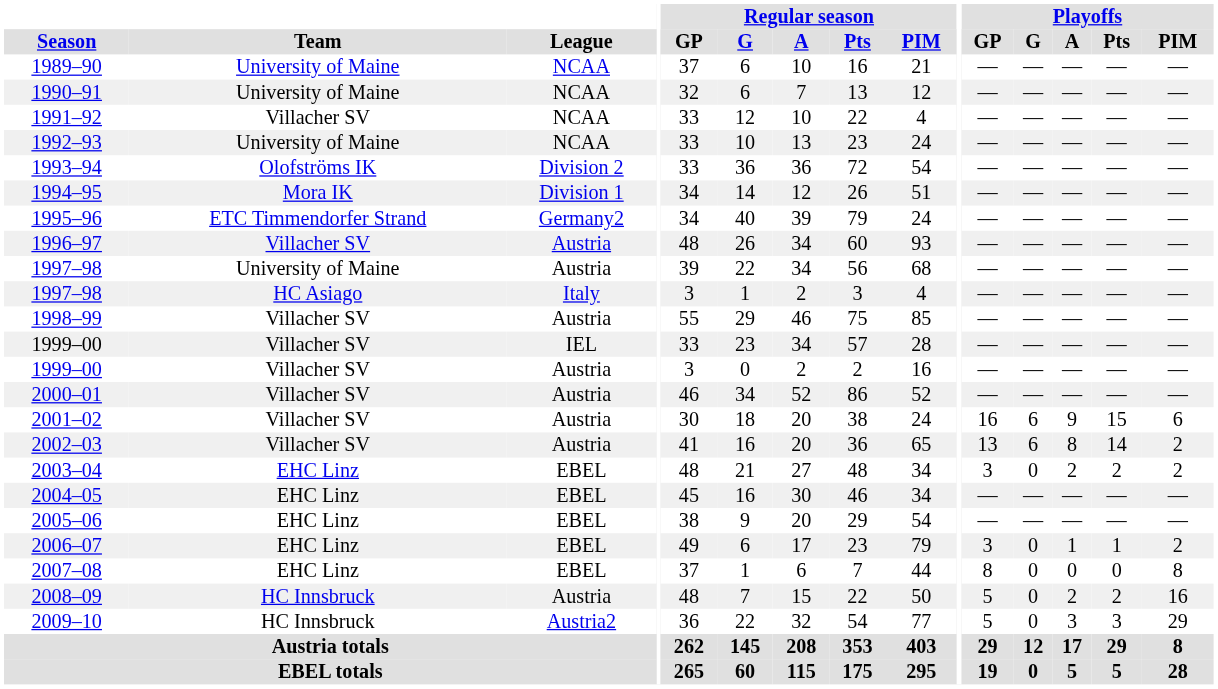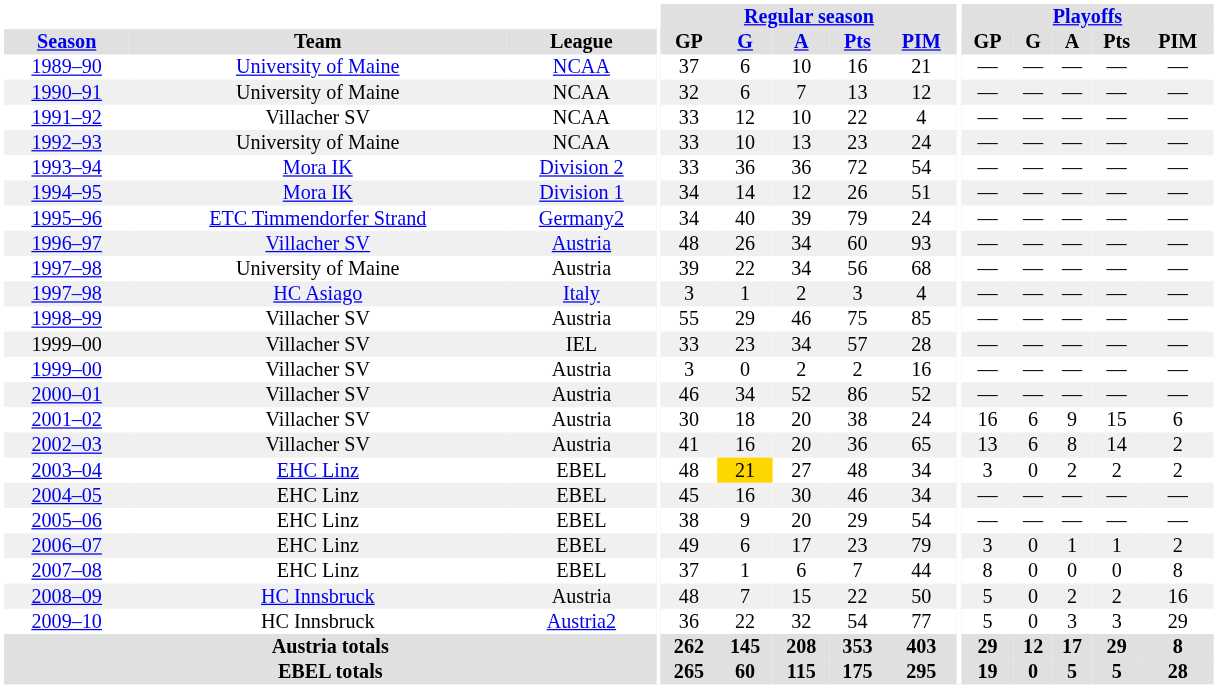 <table border="0" cellpadding="1" cellspacing="0" style="text-align:center; width:60em">
 <tr bgcolor="#e0e0e0">
 <th colspan="3" bgcolor="#ffffff"></th>
 <th rowspan="99" bgcolor="#ffffff"></th>
 <th colspan="5"><a href='#'>Regular season</a></th>
 <th rowspan="99" bgcolor="#ffffff"></th>
 <th colspan="5"><a href='#'>Playoffs</a></th>
 </tr>
 <tr bgcolor="#e0e0e0">
 <th><a href='#'>Season</a></th>
 <th>Team</th>
 <th>League</th>
 <th>GP</th>
 <th><a href='#'>G</a></th>
 <th><a href='#'>A</a></th>
 <th><a href='#'>Pts</a></th>
 <th><a href='#'>PIM</a></th>
 <th>GP</th>
 <th>G</th>
 <th>A</th>
 <th>Pts</th>
 <th>PIM</th>
 </tr>
 <tr>
 <td><a href='#'>1989–90</a></td>
 <td><a href='#'>University of Maine</a></td>
 <td><a href='#'>NCAA</a></td>
 <td>37</td>
 <td>6</td>
 <td>10</td>
 <td>16</td>
 <td>21</td>
 <td>—</td>
 <td>—</td>
 <td>—</td>
 <td>—</td>
 <td>—</td>
 </tr>
 <tr bgcolor="#f0f0f0">
 <td><a href='#'>1990–91</a></td>
 <td>University of Maine</td>
 <td>NCAA</td>
 <td>32</td>
 <td>6</td>
 <td>7</td>
 <td>13</td>
 <td>12</td>
 <td>—</td>
 <td>—</td>
 <td>—</td>
 <td>—</td>
 <td>—</td>
 </tr>
 <tr>
 <td><a href='#'>1991–92</a></td>
 <td>Villacher SV</td>
 <td>NCAA</td>
 <td>33</td>
 <td>12</td>
 <td>10</td>
 <td>22</td>
 <td>4</td>
 <td>—</td>
 <td>—</td>
 <td>—</td>
 <td>—</td>
 <td>—</td>
 </tr>
 <tr bgcolor="#f0f0f0">
 <td><a href='#'>1992–93</a></td>
 <td>University of Maine</td>
 <td>NCAA</td>
 <td>33</td>
 <td>10</td>
 <td>13</td>
 <td>23</td>
 <td>24</td>
 <td>—</td>
 <td>—</td>
 <td>—</td>
 <td>—</td>
 <td>—</td>
 </tr>
 <tr>
 <td><a href='#'>1993–94</a></td>
-<td><a href='#'>Olofströms IK</a></td>
+<td><a href='#'>Mora IK</a></td>
 <td><a href='#'>Division 2</a></td>
 <td>33</td>
 <td>36</td>
 <td>36</td>
 <td>72</td>
 <td>54</td>
 <td>—</td>
 <td>—</td>
 <td>—</td>
 <td>—</td>
 <td>—</td>
 </tr>
 <tr bgcolor="#f0f0f0">
 <td><a href='#'>1994–95</a></td>
 <td><a href='#'>Mora IK</a></td>
 <td><a href='#'>Division 1</a></td>
 <td>34</td>
 <td>14</td>
 <td>12</td>
 <td>26</td>
 <td>51</td>
 <td>—</td>
 <td>—</td>
 <td>—</td>
 <td>—</td>
 <td>—</td>
 </tr>
 <tr>
 <td><a href='#'>1995–96</a></td>
 <td><a href='#'>ETC Timmendorfer Strand</a></td>
 <td><a href='#'>Germany2</a></td>
 <td>34</td>
 <td>40</td>
 <td>39</td>
 <td>79</td>
 <td>24</td>
 <td>—</td>
 <td>—</td>
 <td>—</td>
 <td>—</td>
 <td>—</td>
 </tr>
 <tr bgcolor="#f0f0f0">
 <td><a href='#'>1996–97</a></td>
 <td><a href='#'>Villacher SV</a></td>
 <td><a href='#'>Austria</a></td>
 <td>48</td>
 <td>26</td>
 <td>34</td>
 <td>60</td>
 <td>93</td>
 <td>—</td>
 <td>—</td>
 <td>—</td>
 <td>—</td>
 <td>—</td>
 </tr>
 <tr>
 <td><a href='#'>1997–98</a></td>
 <td>University of Maine</td>
 <td>Austria</td>
 <td>39</td>
 <td>22</td>
 <td>34</td>
 <td>56</td>
 <td>68</td>
 <td>—</td>
 <td>—</td>
 <td>—</td>
 <td>—</td>
 <td>—</td>
 </tr>
 <tr bgcolor="#f0f0f0">
 <td><a href='#'>1997–98</a></td>
 <td><a href='#'>HC Asiago</a></td>
 <td><a href='#'>Italy</a></td>
 <td>3</td>
 <td>1</td>
 <td>2</td>
 <td>3</td>
 <td>4</td>
 <td>—</td>
 <td>—</td>
 <td>—</td>
 <td>—</td>
 <td>—</td>
 </tr>
 <tr>
 <td><a href='#'>1998–99</a></td>
 <td>Villacher SV</td>
 <td>Austria</td>
 <td>55</td>
 <td>29</td>
 <td>46</td>
 <td>75</td>
 <td>85</td>
 <td>—</td>
 <td>—</td>
 <td>—</td>
 <td>—</td>
 <td>—</td>
 </tr>
 <tr bgcolor="#f0f0f0">
 <td>1999–00</td>
 <td>Villacher SV</td>
 <td>IEL</td>
 <td>33</td>
 <td>23</td>
 <td>34</td>
 <td>57</td>
 <td>28</td>
 <td>—</td>
 <td>—</td>
 <td>—</td>
 <td>—</td>
 <td>—</td>
 </tr>
 <tr>
 <td><a href='#'>1999–00</a></td>
 <td>Villacher SV</td>
 <td>Austria</td>
 <td>3</td>
 <td>0</td>
 <td>2</td>
 <td>2</td>
 <td>16</td>
 <td>—</td>
 <td>—</td>
 <td>—</td>
 <td>—</td>
 <td>—</td>
 </tr>
 <tr bgcolor="#f0f0f0">
 <td><a href='#'>2000–01</a></td>
 <td>Villacher SV</td>
 <td>Austria</td>
 <td>46</td>
 <td>34</td>
 <td>52</td>
 <td>86</td>
 <td>52</td>
 <td>—</td>
 <td>—</td>
 <td>—</td>
 <td>—</td>
 <td>—</td>
 </tr>
 <tr>
 <td><a href='#'>2001–02</a></td>
 <td>Villacher SV</td>
 <td>Austria</td>
 <td>30</td>
 <td>18</td>
 <td>20</td>
 <td>38</td>
 <td>24</td>
 <td>16</td>
 <td>6</td>
 <td>9</td>
 <td>15</td>
 <td>6</td>
 </tr>
 <tr bgcolor="#f0f0f0">
 <td><a href='#'>2002–03</a></td>
 <td>Villacher SV</td>
 <td>Austria</td>
 <td>41</td>
 <td>16</td>
 <td>20</td>
 <td>36</td>
 <td>65</td>
 <td>13</td>
 <td>6</td>
 <td>8</td>
 <td>14</td>
 <td>2</td>
 </tr>
 <tr>
 <td><a href='#'>2003–04</a></td>
 <td><a href='#'>EHC Linz</a></td>
 <td>EBEL</td>
 <td>48</td>
-<td>21</td>
+<td style="background: gold;">21</td>
 <td>27</td>
 <td>48</td>
 <td>34</td>
 <td>3</td>
 <td>0</td>
 <td>2</td>
 <td>2</td>
 <td>2</td>
 </tr>
 <tr bgcolor="#f0f0f0">
 <td><a href='#'>2004–05</a></td>
 <td>EHC Linz</td>
 <td>EBEL</td>
 <td>45</td>
 <td>16</td>
 <td>30</td>
 <td>46</td>
 <td>34</td>
 <td>—</td>
 <td>—</td>
 <td>—</td>
 <td>—</td>
 <td>—</td>
 </tr>
 <tr>
 <td><a href='#'>2005–06</a></td>
 <td>EHC Linz</td>
 <td>EBEL</td>
 <td>38</td>
 <td>9</td>
 <td>20</td>
 <td>29</td>
 <td>54</td>
 <td>—</td>
 <td>—</td>
 <td>—</td>
 <td>—</td>
 <td>—</td>
 </tr>
 <tr bgcolor="#f0f0f0">
 <td><a href='#'>2006–07</a></td>
 <td>EHC Linz</td>
 <td>EBEL</td>
 <td>49</td>
 <td>6</td>
 <td>17</td>
 <td>23</td>
 <td>79</td>
 <td>3</td>
 <td>0</td>
 <td>1</td>
 <td>1</td>
 <td>2</td>
 </tr>
 <tr>
 <td><a href='#'>2007–08</a></td>
 <td>EHC Linz</td>
 <td>EBEL</td>
 <td>37</td>
 <td>1</td>
 <td>6</td>
 <td>7</td>
 <td>44</td>
 <td>8</td>
 <td>0</td>
 <td>0</td>
 <td>0</td>
 <td>8</td>
 </tr>
 <tr bgcolor="#f0f0f0">
 <td><a href='#'>2008–09</a></td>
 <td><a href='#'>HC Innsbruck</a></td>
 <td>Austria</td>
 <td>48</td>
 <td>7</td>
 <td>15</td>
 <td>22</td>
 <td>50</td>
 <td>5</td>
 <td>0</td>
 <td>2</td>
 <td>2</td>
 <td>16</td>
 </tr>
 <tr>
 <td><a href='#'>2009–10</a></td>
 <td>HC Innsbruck</td>
 <td><a href='#'>Austria2</a></td>
 <td>36</td>
 <td>22</td>
 <td>32</td>
 <td>54</td>
 <td>77</td>
 <td>5</td>
 <td>0</td>
 <td>3</td>
 <td>3</td>
 <td>29</td>
 </tr>
 <tr>
 </tr>
 <tr ALIGN="center" bgcolor="#e0e0e0">
 <th colspan="3">Austria totals</th>
 <th ALIGN="center">262</th>
 <th ALIGN="center">145</th>
 <th ALIGN="center">208</th>
 <th ALIGN="center">353</th>
 <th ALIGN="center">403</th>
 <th ALIGN="center">29</th>
 <th ALIGN="center">12</th>
 <th ALIGN="center">17</th>
 <th ALIGN="center">29</th>
 <th ALIGN="center">8</th>
 </tr>
 <tr>
 </tr>
 <tr ALIGN="center" bgcolor="#e0e0e0">
 <th colspan="3">EBEL totals</th>
 <th ALIGN="center">265</th>
 <th ALIGN="center">60</th>
 <th ALIGN="center">115</th>
 <th ALIGN="center">175</th>
 <th ALIGN="center">295</th>
 <th ALIGN="center">19</th>
 <th ALIGN="center">0</th>
 <th ALIGN="center">5</th>
 <th ALIGN="center">5</th>
 <th ALIGN="center">28</th>
 </tr>
 </table>
